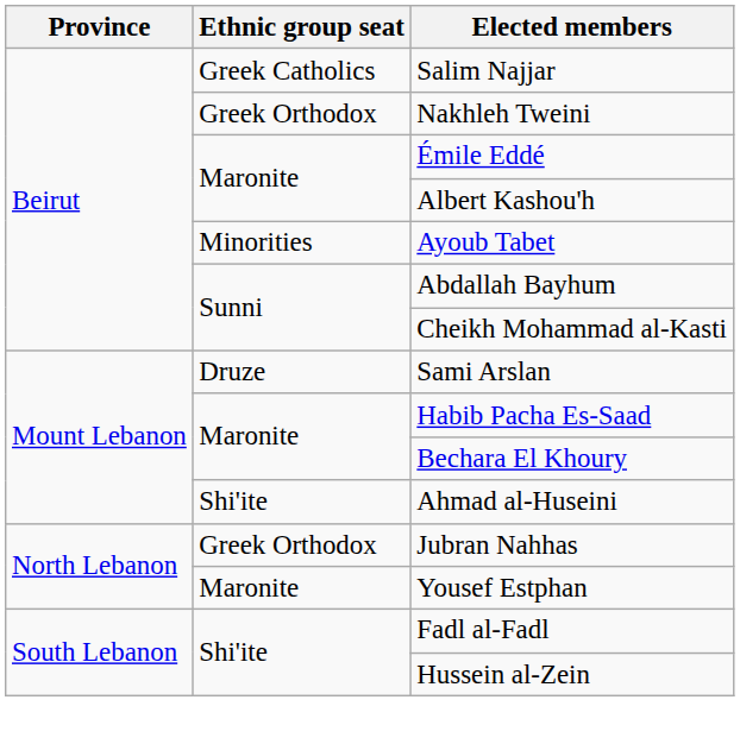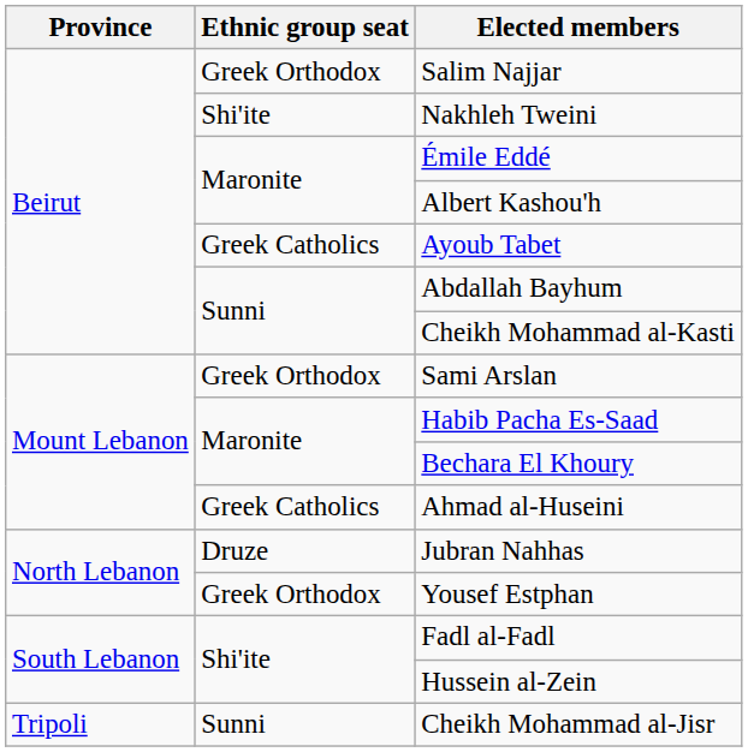 <table class=wikitable>
 <tr>
 <th>Province</th>
 <th>Ethnic group seat</th>
 <th>Elected members</th>
 </tr>
 <tr>
 <td rowspan=7><a href='#'>Beirut</a></td>
-<td>Greek Catholics</td>
+<td>Greek Orthodox</td>
 <td>Salim Najjar</td>
 </tr>
 <tr>
-<td>Greek Orthodox</td>
+<td>Shi'ite</td>
 <td>Nakhleh Tweini</td>
 </tr>
 <tr>
 <td rowspan=2>Maronite</td>
 <td><a href='#'>Émile Eddé</a></td>
 </tr>
 <tr>
 <td>Albert Kashou'h</td>
 </tr>
 <tr>
-<td>Minorities</td>
+<td>Greek Catholics</td>
 <td><a href='#'>Ayoub Tabet</a></td>
 </tr>
 <tr>
 <td rowspan=2>Sunni</td>
 <td>Abdallah Bayhum</td>
 </tr>
 <tr>
 <td>Cheikh Mohammad al-Kasti</td>
 </tr>
 <tr>
 <td rowspan=4><a href='#'>Mount Lebanon</a></td>
-<td>Druze</td>
+<td>Greek Orthodox</td>
 <td>Sami Arslan</td>
 </tr>
 <tr>
 <td rowspan=2>Maronite</td>
 <td><a href='#'>Habib Pacha Es-Saad</a></td>
 </tr>
 <tr>
 <td><a href='#'>Bechara El Khoury</a></td>
 </tr>
 <tr>
-<td>Shi'ite</td>
+<td>Greek Catholics</td>
 <td>Ahmad al-Huseini</td>
 </tr>
 <tr>
 <td rowspan=2><a href='#'>North Lebanon</a></td>
-<td>Greek Orthodox</td>
+<td>Druze</td>
 <td>Jubran Nahhas</td>
 </tr>
 <tr>
-<td>Maronite</td>
+<td>Greek Orthodox</td>
 <td>Yousef Estphan</td>
 </tr>
 <tr>
 <td rowspan=2><a href='#'>South Lebanon</a></td>
 <td rowspan=2>Shi'ite</td>
 <td>Fadl al-Fadl</td>
 </tr>
 <tr>
 <td>Hussein al-Zein</td>
 </tr>
+<tr>
+<td><a href='#'>Tripoli</a></td>
+<td>Sunni</td>
+<td>Cheikh Mohammad al-Jisr</td>
+</tr>
 </table>
